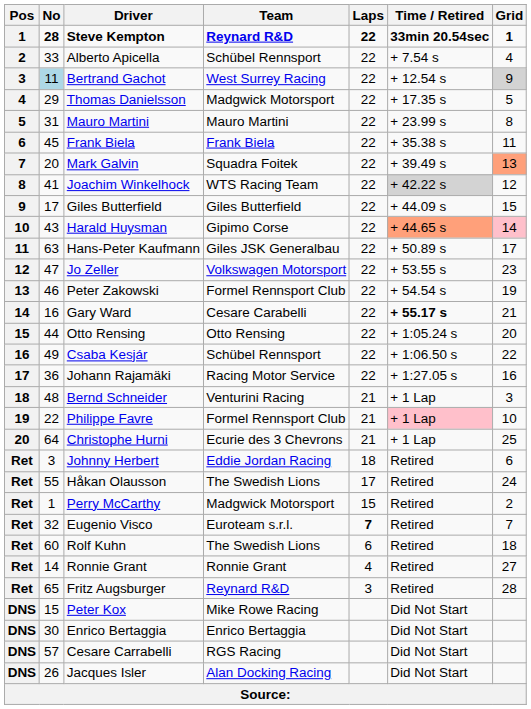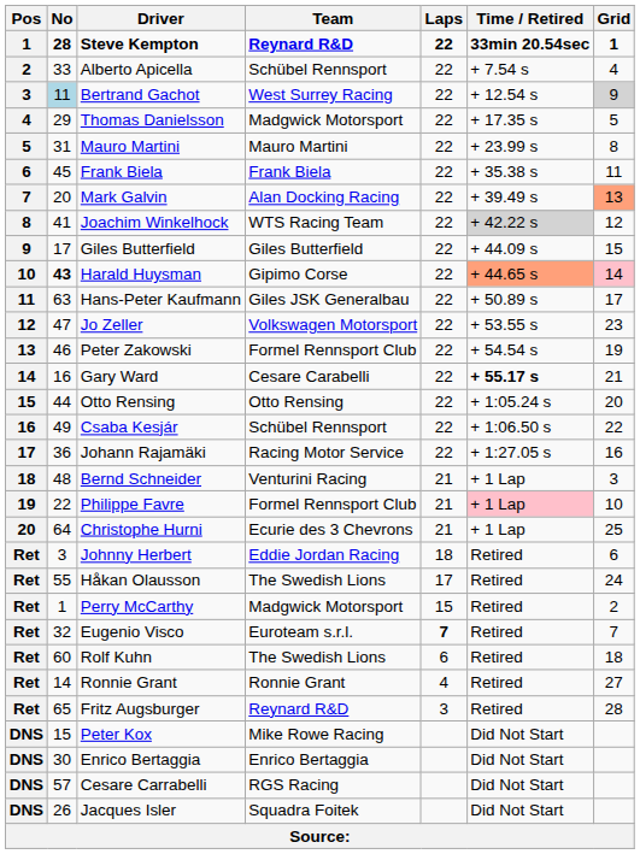 <table class="wikitable" style="font-size: 85%;">
 <tr>
 <th>Pos</th>
 <th>No</th>
 <th>Driver</th>
 <th>Team</th>
 <th>Laps</th>
 <th>Time / Retired</th>
 <th>Grid</th>
 </tr>
 <tr>
 <th>1</th>
 <td align=center><strong>28</strong></td>
 <td><strong> Steve Kempton</strong></td>
 <td><strong><a href='#'>Reynard R&D</a></strong></td>
 <td align=center><strong>22</strong></td>
 <td><strong>33min 20.54sec</strong></td>
 <td align=center><strong>1</strong></td>
 </tr>
 <tr>
 <th>2</th>
 <td align=center>33</td>
 <td> Alberto Apicella</td>
 <td>Schübel Rennsport</td>
 <td align=center>22</td>
 <td>+ 7.54 s</td>
 <td align=center>4</td>
 </tr>
 <tr>
 <th>3</th>
 <td align=center style="background: lightblue;">11</td>
 <td> <a href='#'>Bertrand Gachot</a></td>
 <td><a href='#'>West Surrey Racing</a></td>
 <td align=center>22</td>
 <td>+ 12.54 s</td>
 <td align=center style="background: lightgrey;">9</td>
 </tr>
 <tr>
 <th>4</th>
 <td align=center>29</td>
 <td> <a href='#'>Thomas Danielsson</a></td>
 <td>Madgwick Motorsport</td>
 <td align=center>22</td>
 <td>+ 17.35 s</td>
 <td align=center>5</td>
 </tr>
 <tr>
 <th>5</th>
 <td align=center>31</td>
 <td> <a href='#'>Mauro Martini</a></td>
 <td>Mauro Martini</td>
 <td align=center>22</td>
 <td>+ 23.99 s</td>
 <td align=center>8</td>
 </tr>
 <tr>
 <th>6</th>
 <td align=center>45</td>
 <td> <a href='#'>Frank Biela</a></td>
 <td><a href='#'>Frank Biela</a></td>
 <td align=center>22</td>
 <td>+ 35.38 s</td>
 <td align=center>11</td>
 </tr>
 <tr>
 <th>7</th>
 <td align=center>20</td>
 <td> <a href='#'>Mark Galvin</a></td>
-<td>Squadra Foitek</td>
+<td><a href='#'>Alan Docking Racing</a></td>
 <td align=center>22</td>
 <td>+ 39.49 s</td>
 <td align=center style="background: lightsalmon;">13</td>
 </tr>
 <tr>
 <th>8</th>
 <td align=center>41</td>
 <td> <a href='#'>Joachim Winkelhock</a></td>
 <td>WTS Racing Team</td>
 <td align=center>22</td>
 <td style="background: lightgrey;">+ 42.22 s</td>
 <td align=center>12</td>
 </tr>
 <tr>
 <th>9</th>
 <td align=center>17</td>
 <td> Giles Butterfield</td>
 <td>Giles Butterfield</td>
 <td align=center>22</td>
 <td>+ 44.09 s</td>
 <td align=center>15</td>
 </tr>
 <tr>
 <th>10</th>
-<td align=center>43</td>
+<td align=center><strong>43</strong></td>
 <td> <a href='#'>Harald Huysman</a></td>
 <td>Gipimo Corse</td>
 <td align=center>22</td>
 <td style="background: lightsalmon;">+ 44.65 s</td>
 <td align=center style="background: pink;">14</td>
 </tr>
 <tr>
 <th>11</th>
 <td align=center>63</td>
 <td> Hans-Peter Kaufmann</td>
 <td>Giles JSK Generalbau</td>
 <td align=center>22</td>
 <td>+ 50.89 s</td>
 <td align=center>17</td>
 </tr>
 <tr>
 <th>12</th>
 <td align=center>47</td>
 <td> <a href='#'>Jo Zeller</a></td>
 <td><a href='#'>Volkswagen Motorsport</a></td>
 <td align=center>22</td>
 <td>+ 53.55 s</td>
 <td align=center>23</td>
 </tr>
 <tr>
 <th>13</th>
 <td align=center>46</td>
 <td> Peter Zakowski</td>
 <td>Formel Rennsport Club</td>
 <td align=center>22</td>
 <td>+ 54.54 s</td>
 <td align=center>19</td>
 </tr>
 <tr>
 <th>14</th>
 <td align=center>16</td>
 <td> Gary Ward</td>
 <td>Cesare Carabelli</td>
 <td align=center>22</td>
 <td><strong>+ 55.17 s</strong></td>
 <td align=center>21</td>
 </tr>
 <tr>
 <th>15</th>
 <td align=center>44</td>
 <td> Otto Rensing</td>
 <td>Otto Rensing</td>
 <td align=center>22</td>
 <td>+ 1:05.24 s</td>
 <td align=center>20</td>
 </tr>
 <tr>
 <th>16</th>
 <td align=center>49</td>
 <td> <a href='#'>Csaba Kesjár</a></td>
 <td>Schübel Rennsport</td>
 <td align=center>22</td>
 <td>+ 1:06.50 s</td>
 <td align=center>22</td>
 </tr>
 <tr>
 <th>17</th>
 <td align=center>36</td>
 <td> Johann Rajamäki</td>
 <td>Racing Motor Service</td>
 <td align=center>22</td>
 <td>+ 1:27.05 s</td>
 <td align=center>16</td>
 </tr>
 <tr>
 <th>18</th>
 <td align=center>48</td>
 <td> <a href='#'>Bernd Schneider</a></td>
 <td>Venturini Racing</td>
 <td align=center>21</td>
 <td>+ 1 Lap</td>
 <td align=center>3</td>
 </tr>
 <tr>
 <th>19</th>
 <td align=center>22</td>
 <td> <a href='#'>Philippe Favre</a></td>
 <td>Formel Rennsport Club</td>
 <td align=center>21</td>
 <td style="background: pink;">+ 1 Lap</td>
 <td align=center>10</td>
 </tr>
 <tr>
 <th>20</th>
 <td align=center>64</td>
 <td> <a href='#'>Christophe Hurni</a></td>
 <td>Ecurie des 3 Chevrons</td>
 <td align=center>21</td>
 <td>+ 1 Lap</td>
 <td align=center>25</td>
 </tr>
 <tr>
 <th>Ret</th>
 <td align=center>3</td>
 <td> <a href='#'>Johnny Herbert</a></td>
 <td><a href='#'>Eddie Jordan Racing</a></td>
 <td align=center>18</td>
 <td>Retired</td>
 <td align=center>6</td>
 </tr>
 <tr>
 <th>Ret</th>
 <td align=center>55</td>
 <td> Håkan Olausson</td>
 <td>The Swedish Lions</td>
 <td align=center>17</td>
 <td>Retired</td>
 <td align=center>24</td>
 </tr>
 <tr>
 <th>Ret</th>
 <td align=center>1</td>
 <td> <a href='#'>Perry McCarthy</a></td>
 <td>Madgwick Motorsport</td>
 <td align=center>15</td>
 <td>Retired</td>
 <td align=center>2</td>
 </tr>
 <tr>
 <th>Ret</th>
 <td align=center>32</td>
 <td> Eugenio Visco</td>
 <td>Euroteam s.r.l.</td>
 <td align=center><strong>7</strong></td>
 <td>Retired</td>
 <td align=center>7</td>
 </tr>
 <tr>
 <th>Ret</th>
 <td align=center>60</td>
 <td> Rolf Kuhn</td>
 <td>The Swedish Lions</td>
 <td align=center>6</td>
 <td>Retired</td>
 <td align=center>18</td>
 </tr>
 <tr>
 <th>Ret</th>
 <td align=center>14</td>
 <td> Ronnie Grant</td>
 <td>Ronnie Grant</td>
 <td align=center>4</td>
 <td>Retired</td>
 <td align=center>27</td>
 </tr>
 <tr>
 <th>Ret</th>
 <td align=center>65</td>
 <td> Fritz Augsburger</td>
 <td><a href='#'>Reynard R&D</a></td>
 <td align=center>3</td>
 <td>Retired</td>
 <td align=center>28</td>
 </tr>
 <tr>
 <th>DNS</th>
 <td align=center>15</td>
 <td> <a href='#'>Peter Kox</a></td>
 <td>Mike Rowe Racing</td>
 <td align=center></td>
 <td>Did Not Start</td>
 <td align=center></td>
 </tr>
 <tr>
 <th>DNS</th>
 <td align=center>30</td>
 <td> Enrico Bertaggia</td>
 <td>Enrico Bertaggia</td>
 <td align=center></td>
 <td>Did Not Start</td>
 <td align=center></td>
 </tr>
 <tr>
 <th>DNS</th>
 <td align=center>57</td>
 <td> Cesare Carrabelli</td>
 <td>RGS Racing</td>
 <td align=center></td>
 <td>Did Not Start</td>
 <td align=center></td>
 </tr>
 <tr>
 <th>DNS</th>
 <td align=center>26</td>
 <td> Jacques Isler</td>
-<td><a href='#'>Alan Docking Racing</a></td>
+<td>Squadra Foitek</td>
 <td align=center></td>
 <td>Did Not Start</td>
 <td align=center></td>
 </tr>
 <tr>
 <th colspan=7>Source:</th>
 </tr>
 </table>
